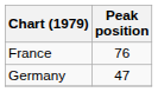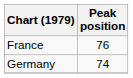 <table class="wikitable sortable plainrowheaders">
 <tr>
 <th scope="col">Chart (1979)</th>
 <th scope="col">Peak<br>position</th>
 </tr>
 <tr>
 <td align="left">France</td>
 <td align="center">76</td>
 </tr>
 <tr>
 <td align="left">Germany</td>
-<td align="center">47</td>
+<td align="center">74</td>
 </tr>
 <tr>
 </tr>
 </table>
